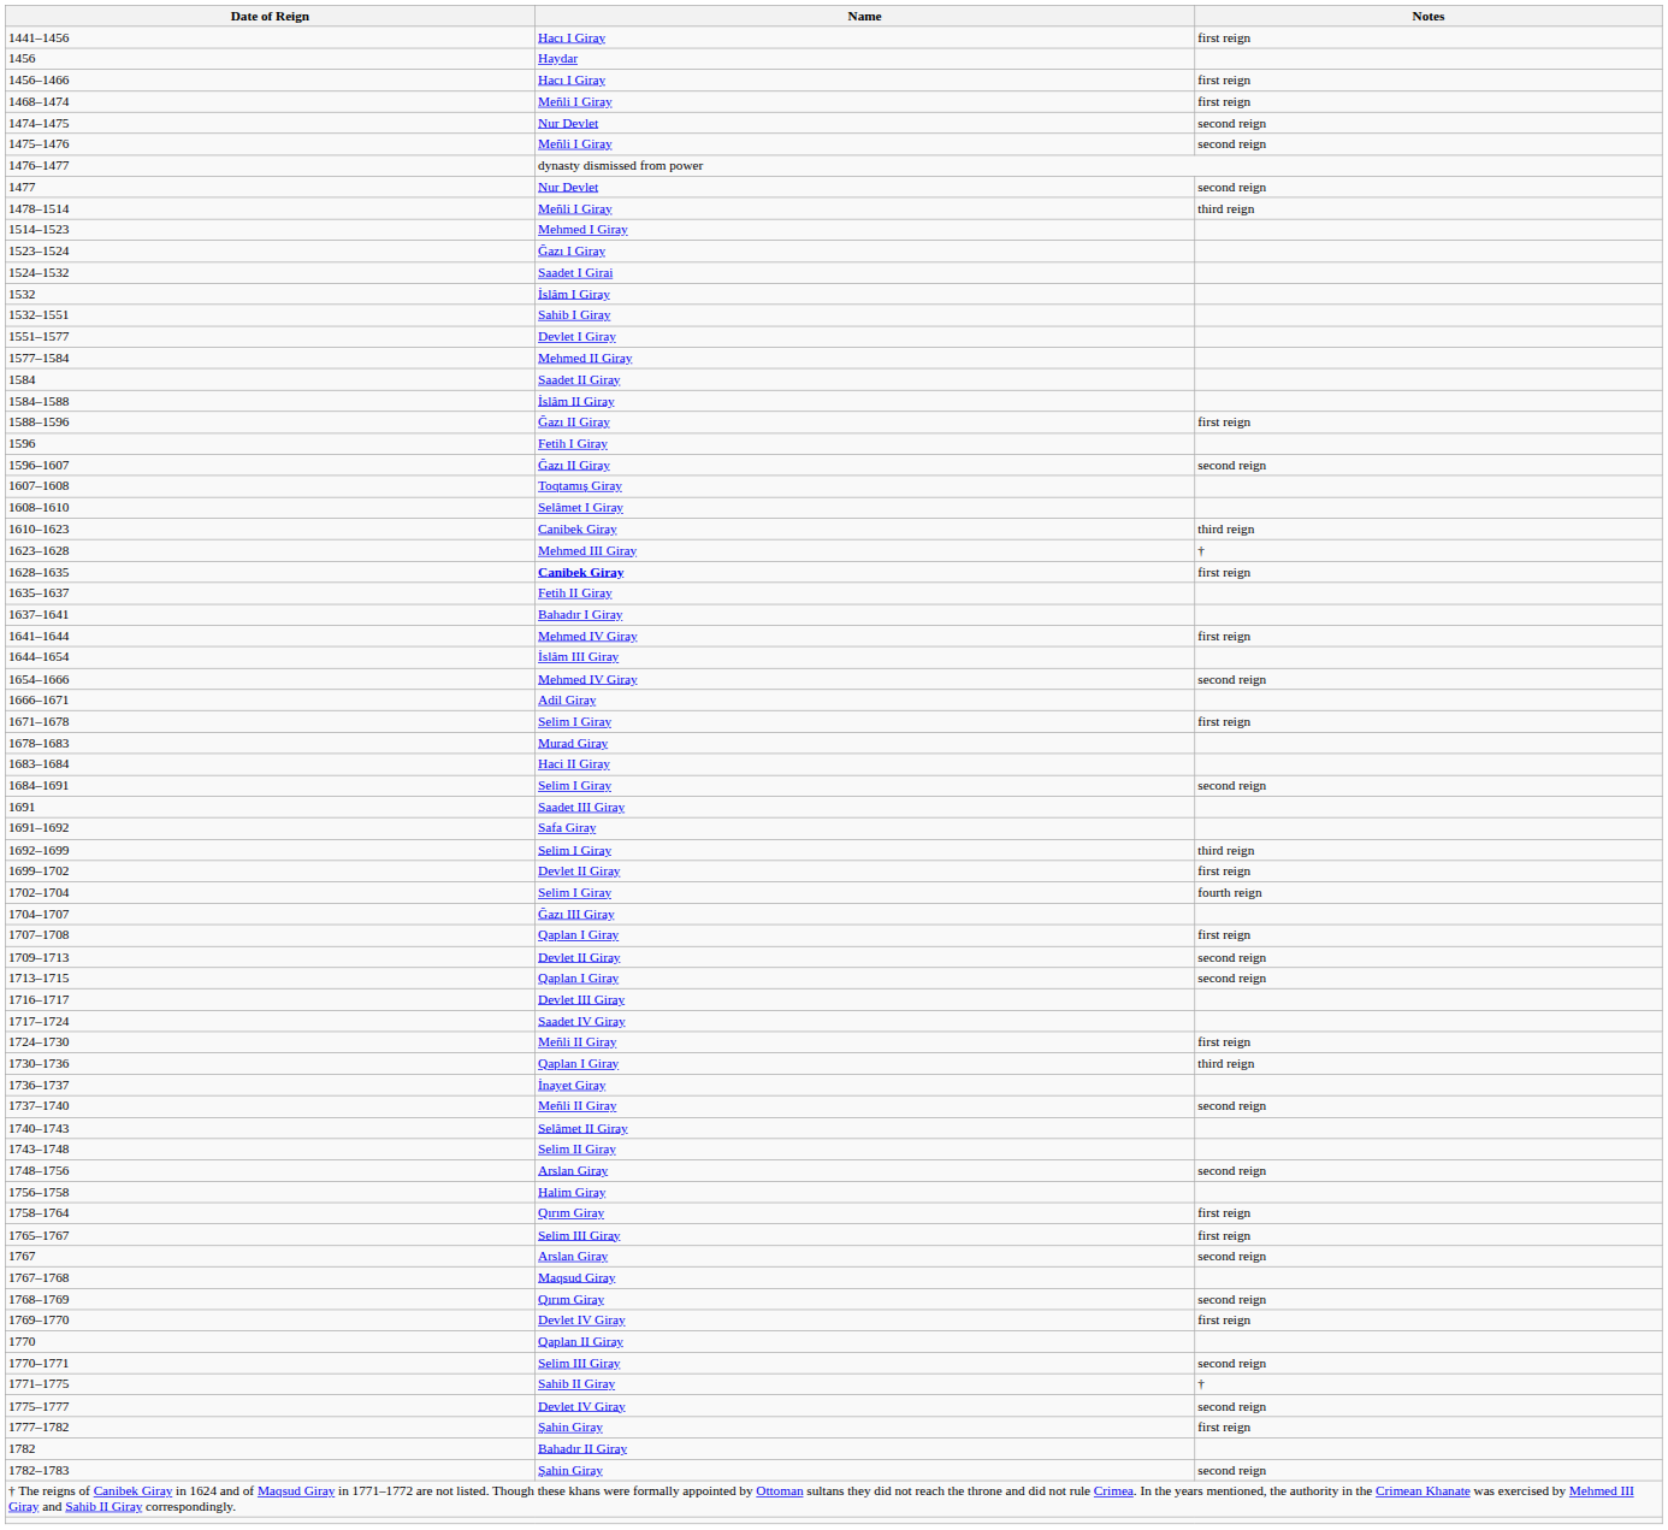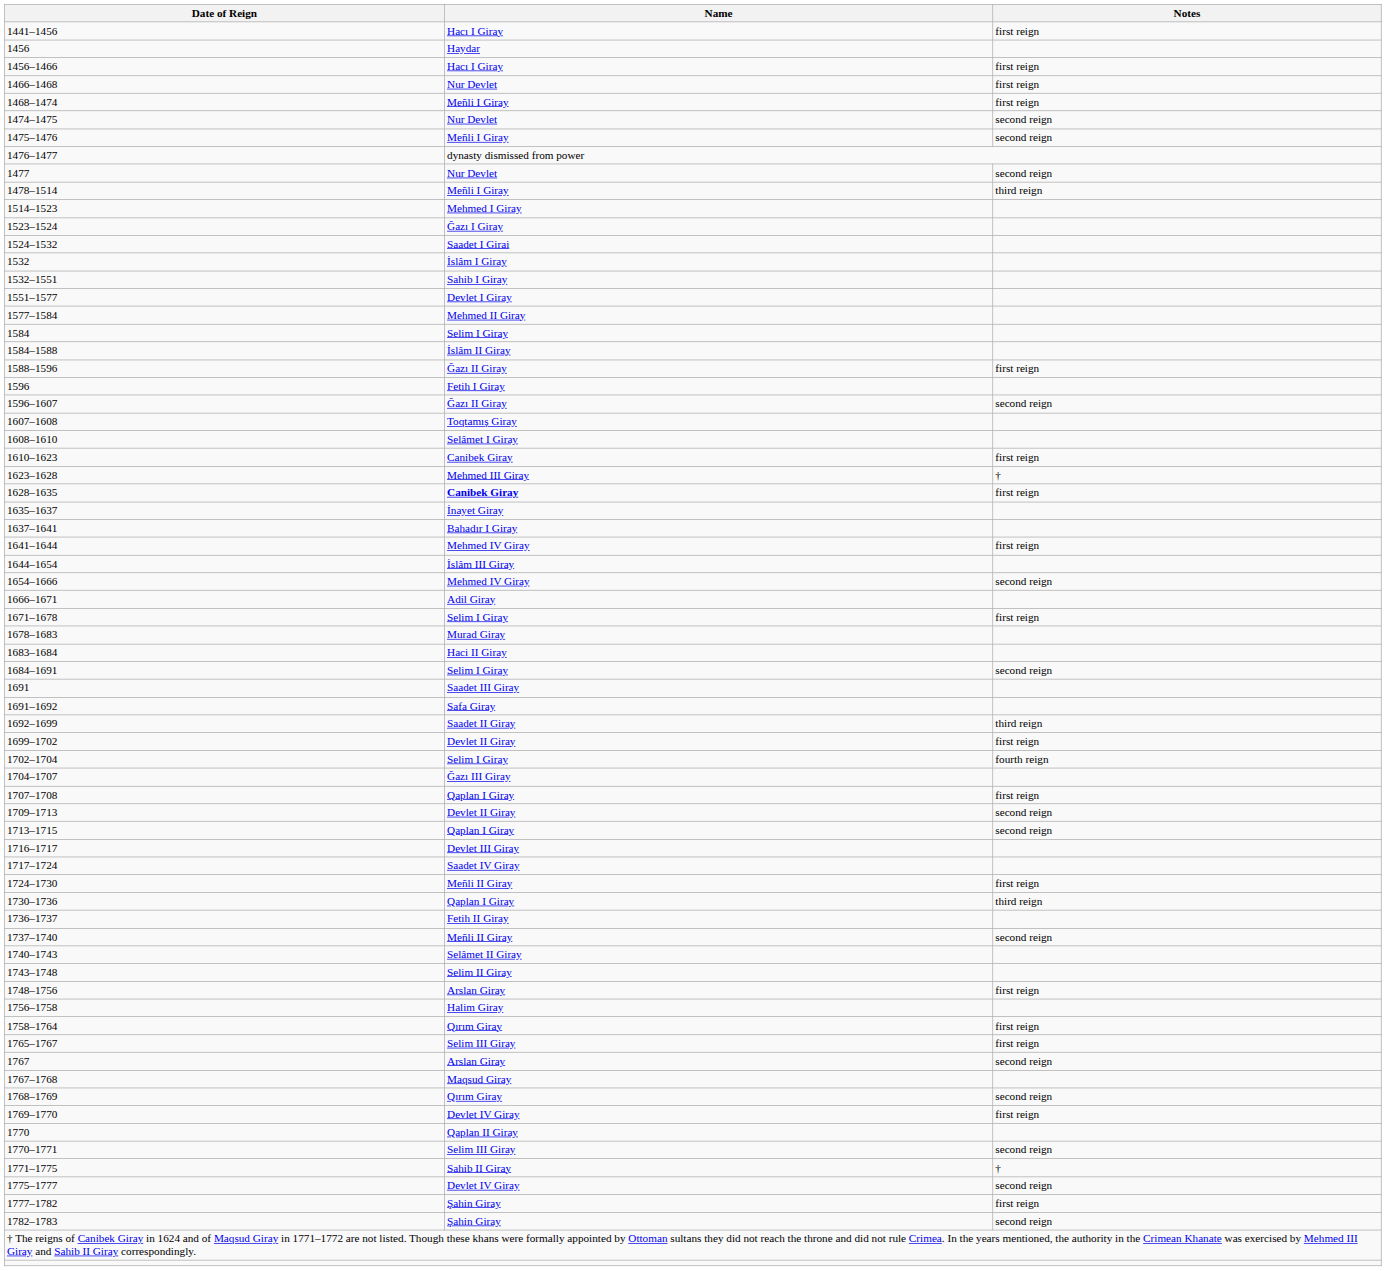 <table class="wikitable">
 <tr>
 <th>Date of Reign</th>
 <th>Name</th>
 <th>Notes</th>
 </tr>
 <tr>
 <td>1441–1456</td>
 <td><a href='#'>Hacı I Giray</a></td>
 <td>first reign</td>
 </tr>
 <tr>
 <td>1456</td>
 <td><a href='#'>Haydar</a></td>
 <td></td>
 </tr>
 <tr>
 <td>1456–1466</td>
 <td><a href='#'>Hacı I Giray</a></td>
+<td>first reign</td>
+</tr>
+<tr>
+<td>1466–1468</td>
+<td><a href='#'>Nur Devlet</a></td>
 <td>first reign</td>
 </tr>
 <tr>
 <td>1468–1474</td>
 <td><a href='#'>Meñli I Giray</a></td>
 <td>first reign</td>
 </tr>
 <tr>
 <td>1474–1475</td>
 <td><a href='#'>Nur Devlet</a></td>
 <td>second reign</td>
 </tr>
 <tr>
 <td>1475–1476</td>
 <td><a href='#'>Meñli I Giray</a></td>
 <td>second reign</td>
 </tr>
 <tr>
 <td>1476–1477</td>
 <td colspan=2>dynasty dismissed from power</td>
 </tr>
 <tr>
 <td>1477</td>
 <td><a href='#'>Nur Devlet</a></td>
 <td>second reign</td>
 </tr>
 <tr>
 <td>1478–1514</td>
 <td><a href='#'>Meñli I Giray</a></td>
 <td>third reign</td>
 </tr>
 <tr>
 <td>1514–1523</td>
 <td><a href='#'>Mehmed I Giray</a></td>
 <td></td>
 </tr>
 <tr>
 <td>1523–1524</td>
 <td><a href='#'>Ğazı I Giray</a></td>
 <td></td>
 </tr>
 <tr>
 <td>1524–1532</td>
 <td><a href='#'>Saadet I Girai</a></td>
 <td></td>
 </tr>
 <tr>
 <td>1532</td>
 <td><a href='#'>İslâm I Giray</a></td>
 <td></td>
 </tr>
 <tr>
 <td>1532–1551</td>
 <td><a href='#'>Sahib I Giray</a></td>
 <td></td>
 </tr>
 <tr>
 <td>1551–1577</td>
 <td><a href='#'>Devlet I Giray</a></td>
 <td></td>
 </tr>
 <tr>
 <td>1577–1584</td>
 <td><a href='#'>Mehmed II Giray</a></td>
 <td></td>
 </tr>
 <tr>
 <td>1584</td>
-<td><a href='#'>Saadet II Giray</a></td>
+<td><a href='#'>Selim I Giray</a></td>
 <td></td>
 </tr>
 <tr>
 <td>1584–1588</td>
 <td><a href='#'>İslâm II Giray</a></td>
 <td></td>
 </tr>
 <tr>
 <td>1588–1596</td>
 <td><a href='#'>Ğazı II Giray</a></td>
 <td>first reign</td>
 </tr>
 <tr>
 <td>1596</td>
 <td><a href='#'>Fetih I Giray</a></td>
 <td></td>
 </tr>
 <tr>
 <td>1596–1607</td>
 <td><a href='#'>Ğazı II Giray</a></td>
 <td>second reign</td>
 </tr>
 <tr>
 <td>1607–1608</td>
 <td><a href='#'>Toqtamış Giray</a></td>
 <td></td>
 </tr>
 <tr>
 <td>1608–1610</td>
 <td><a href='#'>Selâmet I Giray</a></td>
 <td></td>
 </tr>
 <tr>
 <td>1610–1623</td>
 <td><a href='#'>Canibek Giray</a></td>
-<td>third reign</td>
+<td>first reign</td>
 </tr>
 <tr>
 <td>1623–1628</td>
 <td><a href='#'>Mehmed III Giray</a></td>
 <td>†</td>
 </tr>
 <tr>
 <td>1628–1635</td>
 <td><strong><a href='#'>Canibek Giray</a></strong></td>
 <td>first reign</td>
 </tr>
 <tr>
 <td>1635–1637</td>
-<td><a href='#'>Fetih II Giray</a></td>
+<td><a href='#'>İnayet Giray</a></td>
 <td></td>
 </tr>
 <tr>
 <td>1637–1641</td>
 <td><a href='#'>Bahadır I Giray</a></td>
 <td></td>
 </tr>
 <tr>
 <td>1641–1644</td>
 <td><a href='#'>Mehmed IV Giray</a></td>
 <td>first reign</td>
 </tr>
 <tr>
 <td>1644–1654</td>
 <td><a href='#'>İslâm III Giray</a></td>
 <td></td>
 </tr>
 <tr>
 <td>1654–1666</td>
 <td><a href='#'>Mehmed IV Giray</a></td>
 <td>second reign</td>
 </tr>
 <tr>
 <td>1666–1671</td>
 <td><a href='#'>Adil Giray</a></td>
 <td></td>
 </tr>
 <tr>
 <td>1671–1678</td>
 <td><a href='#'>Selim I Giray</a></td>
 <td>first reign</td>
 </tr>
 <tr>
 <td>1678–1683</td>
 <td><a href='#'>Murad Giray</a></td>
 <td></td>
 </tr>
 <tr>
 <td>1683–1684</td>
 <td><a href='#'>Haci II Giray</a></td>
 <td></td>
 </tr>
 <tr>
 <td>1684–1691</td>
 <td><a href='#'>Selim I Giray</a></td>
 <td>second reign</td>
 </tr>
 <tr>
 <td>1691</td>
 <td><a href='#'>Saadet III Giray</a></td>
 <td></td>
 </tr>
 <tr>
 <td>1691–1692</td>
 <td><a href='#'>Safa Giray</a></td>
 <td></td>
 </tr>
 <tr>
 <td>1692–1699</td>
-<td><a href='#'>Selim I Giray</a></td>
+<td><a href='#'>Saadet II Giray</a></td>
 <td>third reign</td>
 </tr>
 <tr>
 <td>1699–1702</td>
 <td><a href='#'>Devlet II Giray</a></td>
 <td>first reign</td>
 </tr>
 <tr>
 <td>1702–1704</td>
 <td><a href='#'>Selim I Giray</a></td>
 <td>fourth reign</td>
 </tr>
 <tr>
 <td>1704–1707</td>
 <td><a href='#'>Ğazı III Giray</a></td>
 <td></td>
 </tr>
 <tr>
 <td>1707–1708</td>
 <td><a href='#'>Qaplan I Giray</a></td>
 <td>first reign</td>
 </tr>
 <tr>
 <td>1709–1713</td>
 <td><a href='#'>Devlet II Giray</a></td>
 <td>second reign</td>
 </tr>
 <tr>
 <td>1713–1715</td>
 <td><a href='#'>Qaplan I Giray</a></td>
 <td>second reign</td>
 </tr>
 <tr>
 <td>1716–1717</td>
 <td><a href='#'>Devlet III Giray</a></td>
 <td></td>
 </tr>
 <tr>
 <td>1717–1724</td>
 <td><a href='#'>Saadet IV Giray</a></td>
 <td></td>
 </tr>
 <tr>
 <td>1724–1730</td>
 <td><a href='#'>Meñli II Giray</a></td>
 <td>first reign</td>
 </tr>
 <tr>
 <td>1730–1736</td>
 <td><a href='#'>Qaplan I Giray</a></td>
 <td>third reign</td>
 </tr>
 <tr>
 <td>1736–1737</td>
-<td><a href='#'>İnayet Giray</a></td>
+<td><a href='#'>Fetih II Giray</a></td>
 <td></td>
 </tr>
 <tr>
 <td>1737–1740</td>
 <td><a href='#'>Meñli II Giray</a></td>
 <td>second reign</td>
 </tr>
 <tr>
 <td>1740–1743</td>
 <td><a href='#'>Selâmet II Giray</a></td>
 <td></td>
 </tr>
 <tr>
 <td>1743–1748</td>
 <td><a href='#'>Selim II Giray</a></td>
 <td></td>
 </tr>
 <tr>
 <td>1748–1756</td>
 <td><a href='#'>Arslan Giray</a></td>
-<td>second reign</td>
+<td>first reign</td>
 </tr>
 <tr>
 <td>1756–1758</td>
 <td><a href='#'>Halim Giray</a></td>
 <td></td>
 </tr>
 <tr>
 <td>1758–1764</td>
 <td><a href='#'>Qırım Giray</a></td>
 <td>first reign</td>
 </tr>
 <tr>
 <td>1765–1767</td>
 <td><a href='#'>Selim III Giray</a></td>
 <td>first reign</td>
 </tr>
 <tr>
 <td>1767</td>
 <td><a href='#'>Arslan Giray</a></td>
 <td>second reign</td>
 </tr>
 <tr>
 <td>1767–1768</td>
 <td><a href='#'>Maqsud Giray</a></td>
 <td></td>
 </tr>
 <tr>
 <td>1768–1769</td>
 <td><a href='#'>Qırım Giray</a></td>
 <td>second reign</td>
 </tr>
 <tr>
 <td>1769–1770</td>
 <td><a href='#'>Devlet IV Giray</a></td>
 <td>first reign</td>
 </tr>
 <tr>
 <td>1770</td>
 <td><a href='#'>Qaplan II Giray</a></td>
 <td></td>
 </tr>
 <tr>
 <td>1770–1771</td>
 <td><a href='#'>Selim III Giray</a></td>
 <td>second reign</td>
 </tr>
 <tr>
 <td>1771–1775</td>
 <td><a href='#'>Sahib II Giray</a></td>
 <td>†</td>
 </tr>
 <tr>
 <td>1775–1777</td>
 <td><a href='#'>Devlet IV Giray</a></td>
 <td>second reign</td>
 </tr>
 <tr>
 <td>1777–1782</td>
 <td><a href='#'>Şahin Giray</a></td>
 <td>first reign</td>
 </tr>
 <tr>
-<td>1782</td>
-<td><a href='#'>Bahadır II Giray</a></td>
-<td></td>
-</tr>
-<tr>
 <td>1782–1783</td>
 <td><a href='#'>Şahin Giray</a></td>
 <td>second reign</td>
 </tr>
 <tr>
 <td colspan=3>† The reigns of <a href='#'>Canibek Giray</a> in 1624 and of <a href='#'>Maqsud Giray</a> in 1771–1772 are not listed. Though these khans were formally appointed by <a href='#'>Ottoman</a> sultans they did not reach the throne and did not rule <a href='#'>Crimea</a>. In the years mentioned, the authority in the <a href='#'>Crimean Khanate</a> was exercised by <a href='#'>Mehmed III Giray</a> and <a href='#'>Sahib II Giray</a> correspondingly.</td>
 </tr>
 <tr>
 <td colspan=3></td>
 </tr>
 </table>
